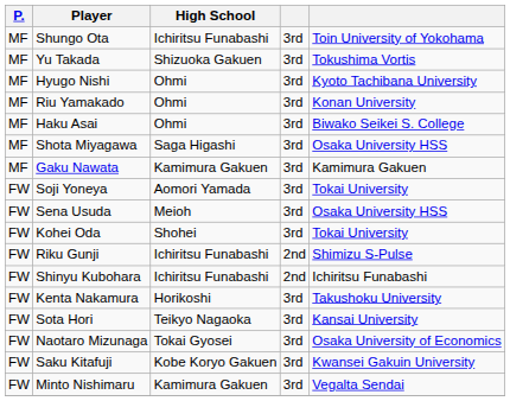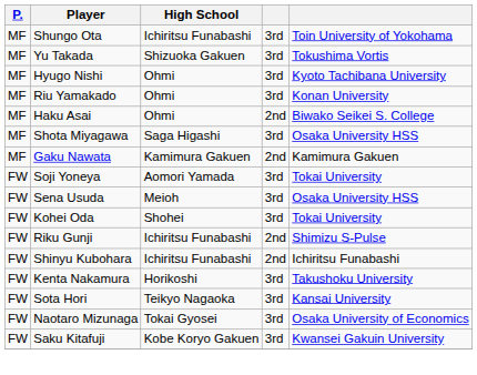 <table class="wikitable" style="text-align:left">
 <tr>
 <th><a href='#'>P.</a></th>
 <th>Player</th>
 <th>High School</th>
 <th></th>
 <th></th>
 </tr>
 <tr>
 <td>MF</td>
 <td>Shungo Ota</td>
 <td>Ichiritsu Funabashi</td>
 <td>3rd</td>
 <td><a href='#'>Toin University of Yokohama</a></td>
 </tr>
 <tr>
 <td>MF</td>
 <td>Yu Takada</td>
 <td>Shizuoka Gakuen</td>
 <td>3rd</td>
 <td><a href='#'>Tokushima Vortis</a></td>
 </tr>
 <tr>
 <td>MF</td>
 <td>Hyugo Nishi</td>
 <td>Ohmi</td>
 <td>3rd</td>
 <td><a href='#'>Kyoto Tachibana University</a></td>
 </tr>
 <tr>
 <td>MF</td>
 <td>Riu Yamakado</td>
 <td>Ohmi</td>
 <td>3rd</td>
 <td><a href='#'>Konan University</a></td>
 </tr>
 <tr>
 <td>MF</td>
 <td>Haku Asai</td>
 <td>Ohmi</td>
-<td>3rd</td>
+<td>2nd</td>
 <td><a href='#'>Biwako Seikei S. College</a></td>
 </tr>
 <tr>
 <td>MF</td>
 <td>Shota Miyagawa</td>
 <td>Saga Higashi</td>
 <td>3rd</td>
 <td><a href='#'>Osaka University HSS</a></td>
 </tr>
 <tr>
 <td>MF</td>
 <td><a href='#'>Gaku Nawata</a></td>
 <td>Kamimura Gakuen</td>
-<td>3rd</td>
+<td>2nd</td>
 <td>Kamimura Gakuen</td>
 </tr>
 <tr>
 <td>FW</td>
 <td>Soji Yoneya</td>
 <td>Aomori Yamada</td>
 <td>3rd</td>
 <td><a href='#'>Tokai University</a></td>
 </tr>
 <tr>
 <td>FW</td>
 <td>Sena Usuda</td>
 <td>Meioh</td>
 <td>3rd</td>
 <td><a href='#'>Osaka University HSS</a></td>
 </tr>
 <tr>
 <td>FW</td>
 <td>Kohei Oda</td>
 <td>Shohei</td>
 <td>3rd</td>
 <td><a href='#'>Tokai University</a></td>
 </tr>
 <tr>
 <td>FW</td>
 <td>Riku Gunji</td>
 <td>Ichiritsu Funabashi</td>
 <td>2nd</td>
 <td><a href='#'>Shimizu S-Pulse</a></td>
 </tr>
 <tr>
 <td>FW</td>
 <td>Shinyu Kubohara</td>
 <td>Ichiritsu Funabashi</td>
 <td>2nd</td>
 <td>Ichiritsu Funabashi</td>
 </tr>
 <tr>
 <td>FW</td>
 <td>Kenta Nakamura</td>
 <td>Horikoshi</td>
 <td>3rd</td>
 <td><a href='#'>Takushoku University</a></td>
 </tr>
 <tr>
 <td>FW</td>
 <td>Sota Hori</td>
 <td>Teikyo Nagaoka</td>
 <td>3rd</td>
 <td><a href='#'>Kansai University</a></td>
 </tr>
 <tr>
 <td>FW</td>
 <td>Naotaro Mizunaga</td>
 <td>Tokai Gyosei</td>
 <td>3rd</td>
 <td><a href='#'>Osaka University of Economics</a></td>
 </tr>
 <tr>
 <td>FW</td>
 <td>Saku Kitafuji</td>
 <td>Kobe Koryo Gakuen</td>
 <td>3rd</td>
 <td><a href='#'>Kwansei Gakuin University</a></td>
 </tr>
 <tr>
-<td>FW</td>
-<td>Minto Nishimaru</td>
-<td>Kamimura Gakuen</td>
-<td>3rd</td>
-<td><a href='#'>Vegalta Sendai</a></td>
-</tr>
-<tr>
 </tr>
 </table>
